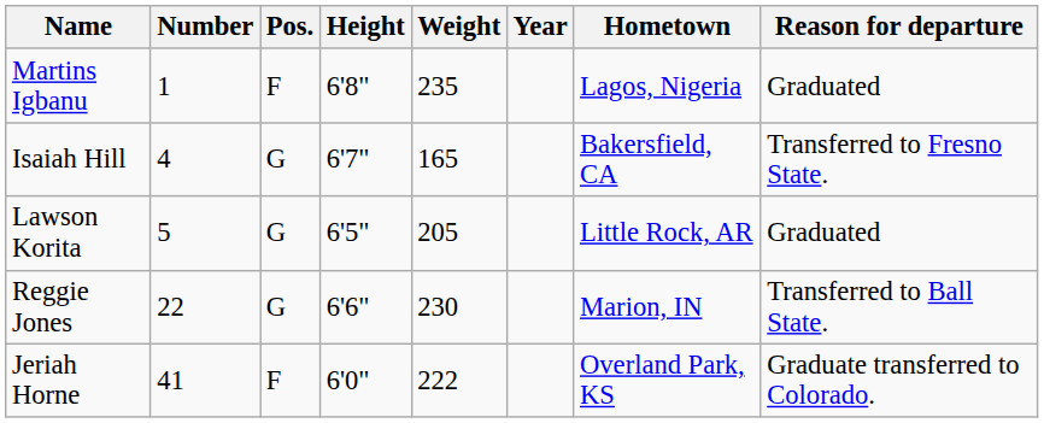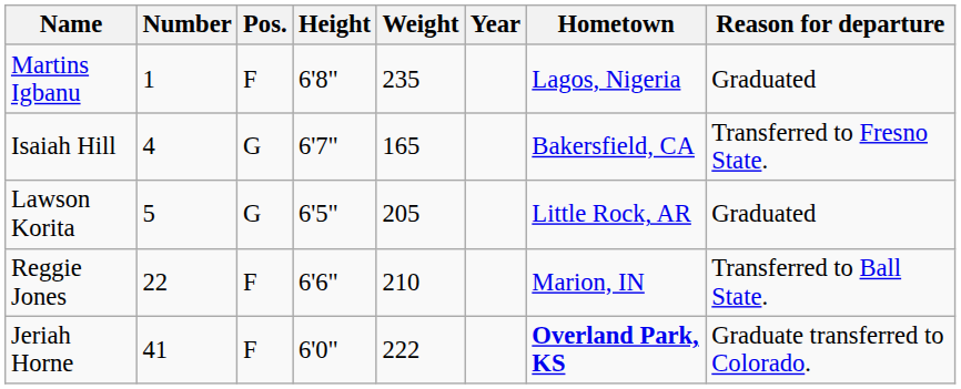 <table class="wikitable sortable" border="1">
 <tr>
 <th>Name</th>
 <th>Number</th>
 <th>Pos.</th>
 <th>Height</th>
 <th>Weight</th>
 <th>Year</th>
 <th>Hometown</th>
 <th class="unsortable">Reason for departure</th>
 </tr>
 <tr>
 <td><a href='#'>Martins Igbanu</a></td>
 <td>1</td>
 <td>F</td>
 <td>6'8"</td>
 <td>235</td>
 <td></td>
 <td><a href='#'>Lagos, Nigeria</a></td>
 <td>Graduated</td>
 </tr>
 <tr>
 <td>Isaiah Hill</td>
 <td>4</td>
 <td>G</td>
 <td>6'7"</td>
 <td>165</td>
 <td></td>
 <td><a href='#'>Bakersfield, CA</a></td>
 <td>Transferred to <a href='#'>Fresno State</a>.</td>
 </tr>
 <tr>
 <td>Lawson Korita</td>
 <td>5</td>
 <td>G</td>
 <td>6'5"</td>
 <td>205</td>
 <td></td>
 <td><a href='#'>Little Rock, AR</a></td>
 <td>Graduated</td>
 </tr>
 <tr>
 <td>Reggie Jones</td>
 <td>22</td>
-<td>G</td>
+<td>F</td>
 <td>6'6"</td>
-<td>230</td>
+<td>210</td>
 <td></td>
 <td><a href='#'>Marion, IN</a></td>
 <td>Transferred to <a href='#'>Ball State</a>.</td>
 </tr>
 <tr>
 <td>Jeriah Horne</td>
 <td>41</td>
 <td>F</td>
 <td>6'0"</td>
 <td>222</td>
 <td></td>
-<td><a href='#'>Overland Park, KS</a></td>
+<td><strong><a href='#'>Overland Park, KS</a></strong></td>
 <td>Graduate transferred to <a href='#'>Colorado</a>.</td>
 </tr>
 </table>
